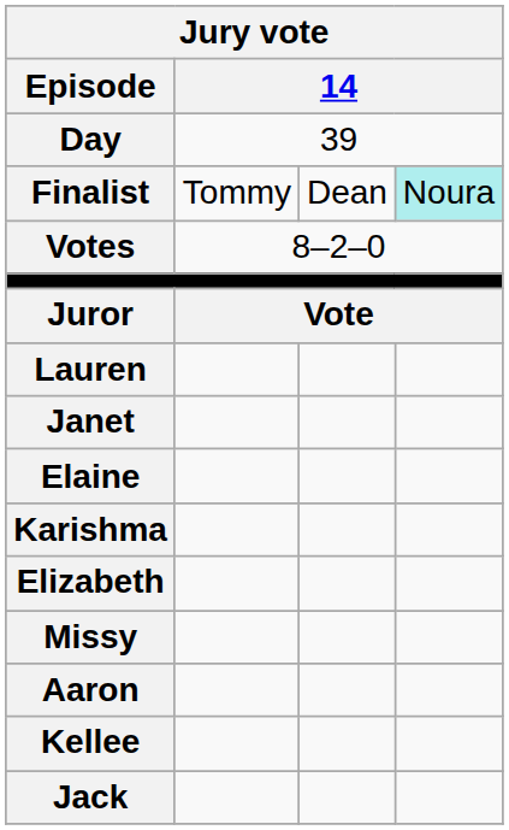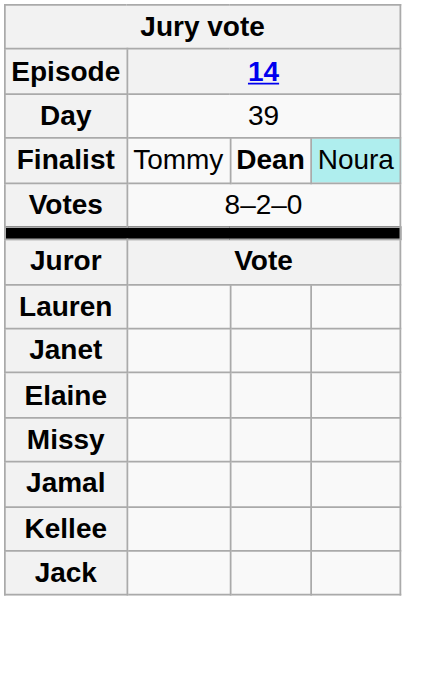 <table class="wikitable nowrap" style="text-align:center; font-size:100%">
 <tr>
 <th colspan="4">Jury vote</th>
 </tr>
 <tr>
 <th>Episode</th>
 <th colspan="3"><a href='#'>14</a></th>
 </tr>
 <tr>
 <th>Day</th>
 <td colspan="3">39</td>
 </tr>
 <tr>
 <th>Finalist</th>
 <td>Tommy</td>
-<td>Dean</td>
+<td><strong>Dean</strong></td>
 <td style="background: paleturquoise;">Noura</td>
 </tr>
 <tr>
 <th>Votes</th>
 <td colspan="3">8–2–0</td>
 </tr>
 <tr>
 <th colspan="4" style="background:black;"></th>
 </tr>
 <tr>
 <th>Juror</th>
 <th colspan="3">Vote</th>
 </tr>
 <tr>
 <th>Lauren</th>
 <td></td>
 <td></td>
 <td></td>
 </tr>
 <tr>
 <th>Janet</th>
 <td></td>
 <td></td>
 <td></td>
 </tr>
 <tr>
 <th>Elaine</th>
 <td></td>
 <td></td>
 <td></td>
 </tr>
 <tr>
-<th>Karishma</th>
-<td></td>
-<td></td>
-<td></td>
-</tr>
-<tr>
-<th>Elizabeth</th>
-<td></td>
-<td></td>
-<td></td>
-</tr>
-<tr>
 <th>Missy</th>
 <td></td>
 <td></td>
 <td></td>
 </tr>
 <tr>
-<th>Aaron</th>
+<th>Jamal</th>
 <td></td>
 <td></td>
 <td></td>
 </tr>
 <tr>
 <th>Kellee</th>
 <td></td>
 <td></td>
 <td></td>
 </tr>
 <tr>
 <th>Jack</th>
 <td></td>
 <td></td>
 <td></td>
 </tr>
 </table>
